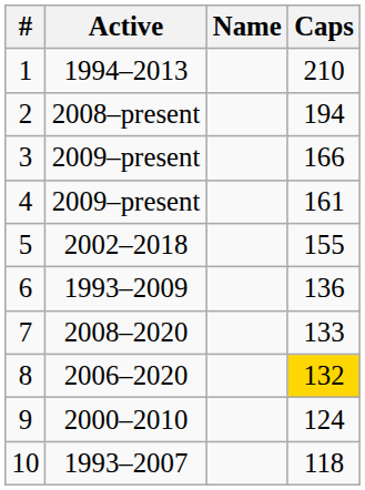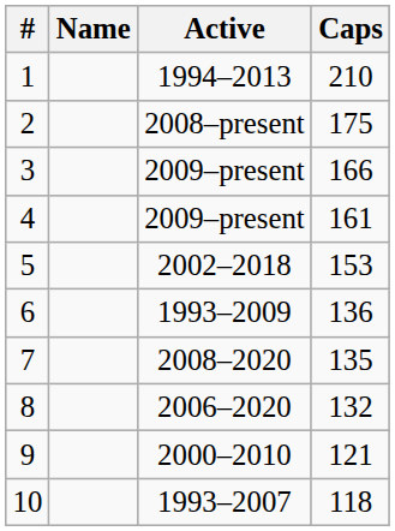 <table class="wikitable sortable" style="text-align:center;">
 <tr>
 <th>#</th>
+<th>Name</th>
 <th>Active</th>
-<th>Name</th>
 <th>Caps</th>
 </tr>
 <tr>
 <td>1</td>
+<td align="left"></td>
 <td>1994–2013</td>
-<td align="left"></td>
 <td>210</td>
 </tr>
 <tr>
 <td>2</td>
+<td align="left"><strong></strong></td>
 <td>2008–present</td>
-<td align="left"><strong></strong></td>
-<td>194</td>
+<td>175</td>
 </tr>
 <tr>
 <td>3</td>
+<td align="left"><strong></strong></td>
 <td>2009–present</td>
-<td align="left"><strong></strong></td>
 <td>166</td>
 </tr>
 <tr>
 <td>4</td>
+<td align="left"><strong></strong></td>
 <td>2009–present</td>
-<td align="left"><strong></strong></td>
 <td>161</td>
 </tr>
 <tr>
 <td>5</td>
+<td align="left"></td>
 <td>2002–2018</td>
-<td align="left"></td>
-<td>155</td>
+<td>153</td>
 </tr>
 <tr>
 <td>6</td>
+<td align="left"></td>
 <td>1993–2009</td>
-<td align="left"></td>
 <td>136</td>
 </tr>
 <tr>
 <td>7</td>
+<td align="left"></td>
 <td>2008–2020</td>
-<td align="left"></td>
-<td>133</td>
+<td>135</td>
 </tr>
 <tr>
 <td>8</td>
+<td align="left"></td>
 <td>2006–2020</td>
-<td align="left"></td>
-<td style="background: gold;">132</td>
+<td>132</td>
 </tr>
 <tr>
 <td>9</td>
+<td align="left"></td>
 <td>2000–2010</td>
-<td align="left"></td>
-<td>124</td>
+<td>121</td>
 </tr>
 <tr>
 <td>10</td>
+<td align="left"></td>
 <td>1993–2007</td>
-<td align="left"></td>
 <td>118</td>
 </tr>
 </table>
